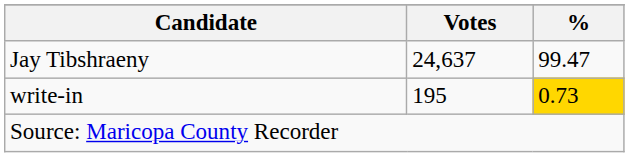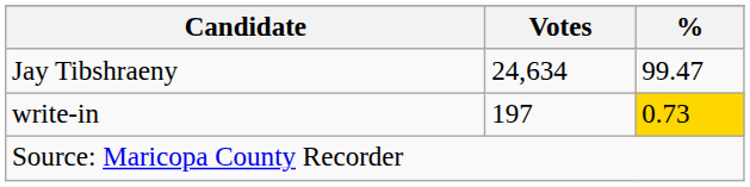 <table class="wikitable">
 <tr style="background-color:#E9E9E9">
 </tr>
 <tr style="background-color:#E9E9E9">
 <th style="width: 17em">Candidate</th>
 <th style="width: 5em">Votes</th>
 <th style="width: 3.5em">%</th>
 </tr>
 <tr>
 <td>Jay Tibshraeny</td>
-<td>24,637</td>
+<td>24,634</td>
 <td>99.47</td>
 </tr>
 <tr>
 <td>write-in</td>
-<td>195</td>
+<td>197</td>
 <td style="background: gold;">0.73</td>
 </tr>
 <tr>
 <td colspan=3>Source: <a href='#'>Maricopa County</a> Recorder</td>
 </tr>
 </table>
